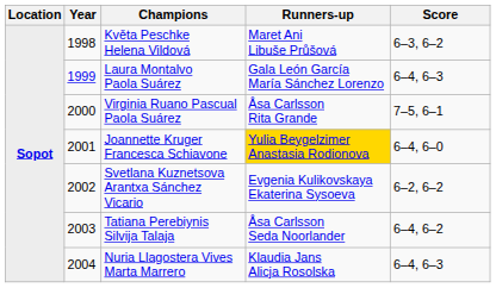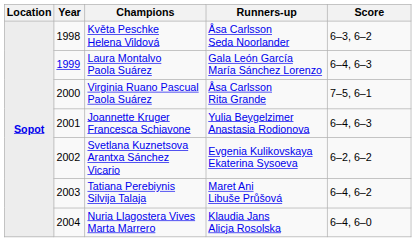 <table class="wikitable">
 <tr>
 <th>Location</th>
 <th style="width:40px">Year</th>
 <th style="width:200px">Champions</th>
 <th style="width:200px">Runners-up</th>
 <th style="width:140px" class="unsortable">Score</th>
 </tr>
 <tr>
 <th rowspan="7" style="background:#ededed"><a href='#'>Sopot</a></th>
 <td>1998</td>
 <td> <a href='#'>Květa Peschke</a> <br>   <a href='#'>Helena Vildová</a></td>
-<td> <a href='#'>Maret Ani</a> <br>   <a href='#'>Libuše Průšová</a></td>
+<td> <a href='#'>Åsa Carlsson</a> <br>   <a href='#'>Seda Noorlander</a></td>
 <td>6–3, 6–2</td>
 </tr>
 <tr>
 <td><a href='#'>1999</a></td>
 <td> <a href='#'>Laura Montalvo</a> <br>   <a href='#'>Paola Suárez</a></td>
 <td> <a href='#'>Gala León García</a> <br>   <a href='#'>María Sánchez Lorenzo</a></td>
 <td>6–4, 6–3</td>
 </tr>
 <tr>
 <td>2000</td>
 <td> <a href='#'>Virginia Ruano Pascual</a> <br>   <a href='#'>Paola Suárez</a></td>
 <td> <a href='#'>Åsa Carlsson</a> <br>   <a href='#'>Rita Grande</a></td>
 <td>7–5, 6–1</td>
 </tr>
 <tr>
 <td>2001</td>
 <td> <a href='#'>Joannette Kruger</a> <br>   <a href='#'>Francesca Schiavone</a></td>
-<td style="background: gold;"> <a href='#'>Yulia Beygelzimer</a> <br>   <a href='#'>Anastasia Rodionova</a></td>
-<td>6–4, 6–0</td>
+<td> <a href='#'>Yulia Beygelzimer</a> <br>   <a href='#'>Anastasia Rodionova</a></td>
+<td>6–4, 6–3</td>
 </tr>
 <tr>
 <td>2002</td>
 <td> <a href='#'>Svetlana Kuznetsova</a> <br>   <a href='#'>Arantxa Sánchez Vicario</a></td>
 <td> <a href='#'>Evgenia Kulikovskaya</a> <br>   <a href='#'>Ekaterina Sysoeva</a></td>
 <td>6–2, 6–2</td>
 </tr>
 <tr>
 <td>2003</td>
 <td> <a href='#'>Tatiana Perebiynis</a> <br>   <a href='#'>Silvija Talaja</a></td>
-<td> <a href='#'>Åsa Carlsson</a> <br>   <a href='#'>Seda Noorlander</a></td>
+<td> <a href='#'>Maret Ani</a> <br>   <a href='#'>Libuše Průšová</a></td>
 <td>6–4, 6–2</td>
 </tr>
 <tr>
 <td>2004</td>
 <td> <a href='#'>Nuria Llagostera Vives</a> <br>   <a href='#'>Marta Marrero</a></td>
 <td> <a href='#'>Klaudia Jans</a> <br>   <a href='#'>Alicja Rosolska</a></td>
-<td>6–4, 6–3</td>
+<td>6–4, 6–0</td>
 </tr>
 </table>
